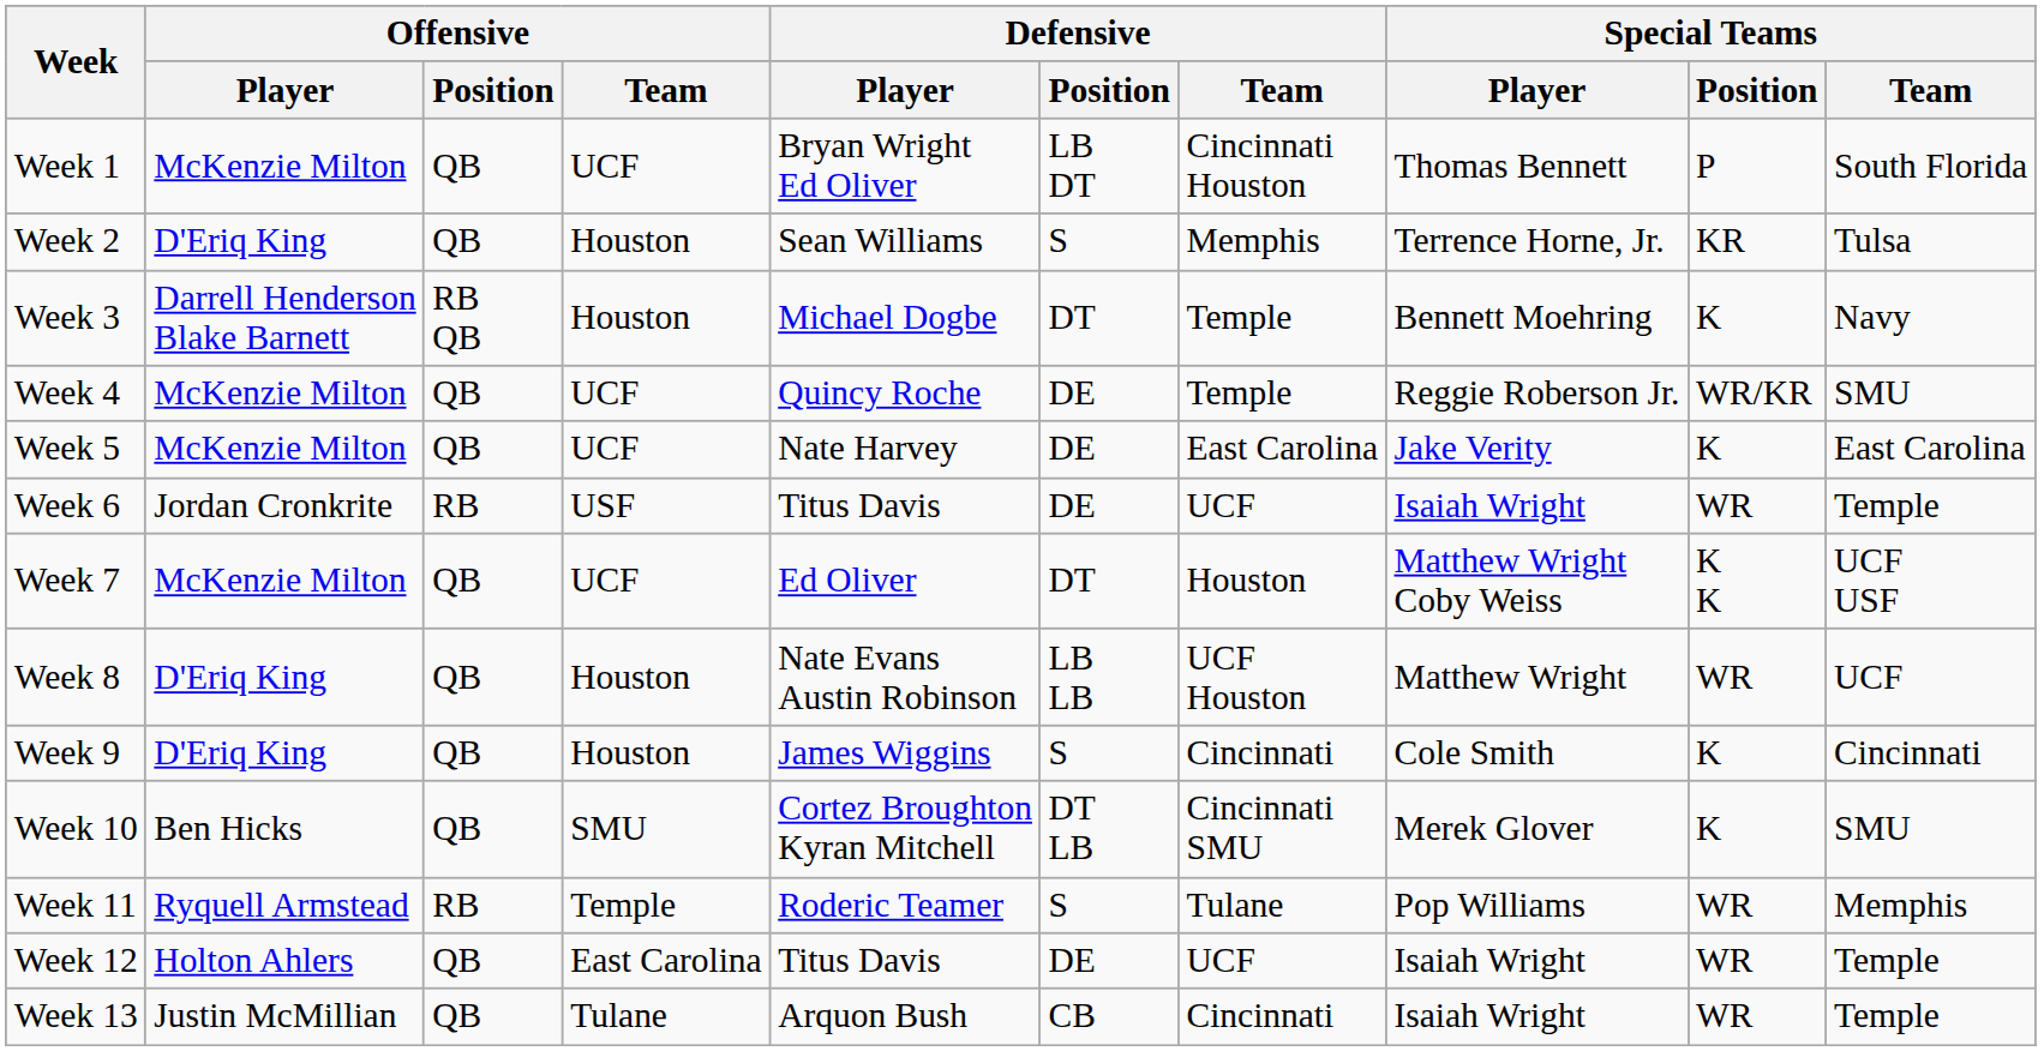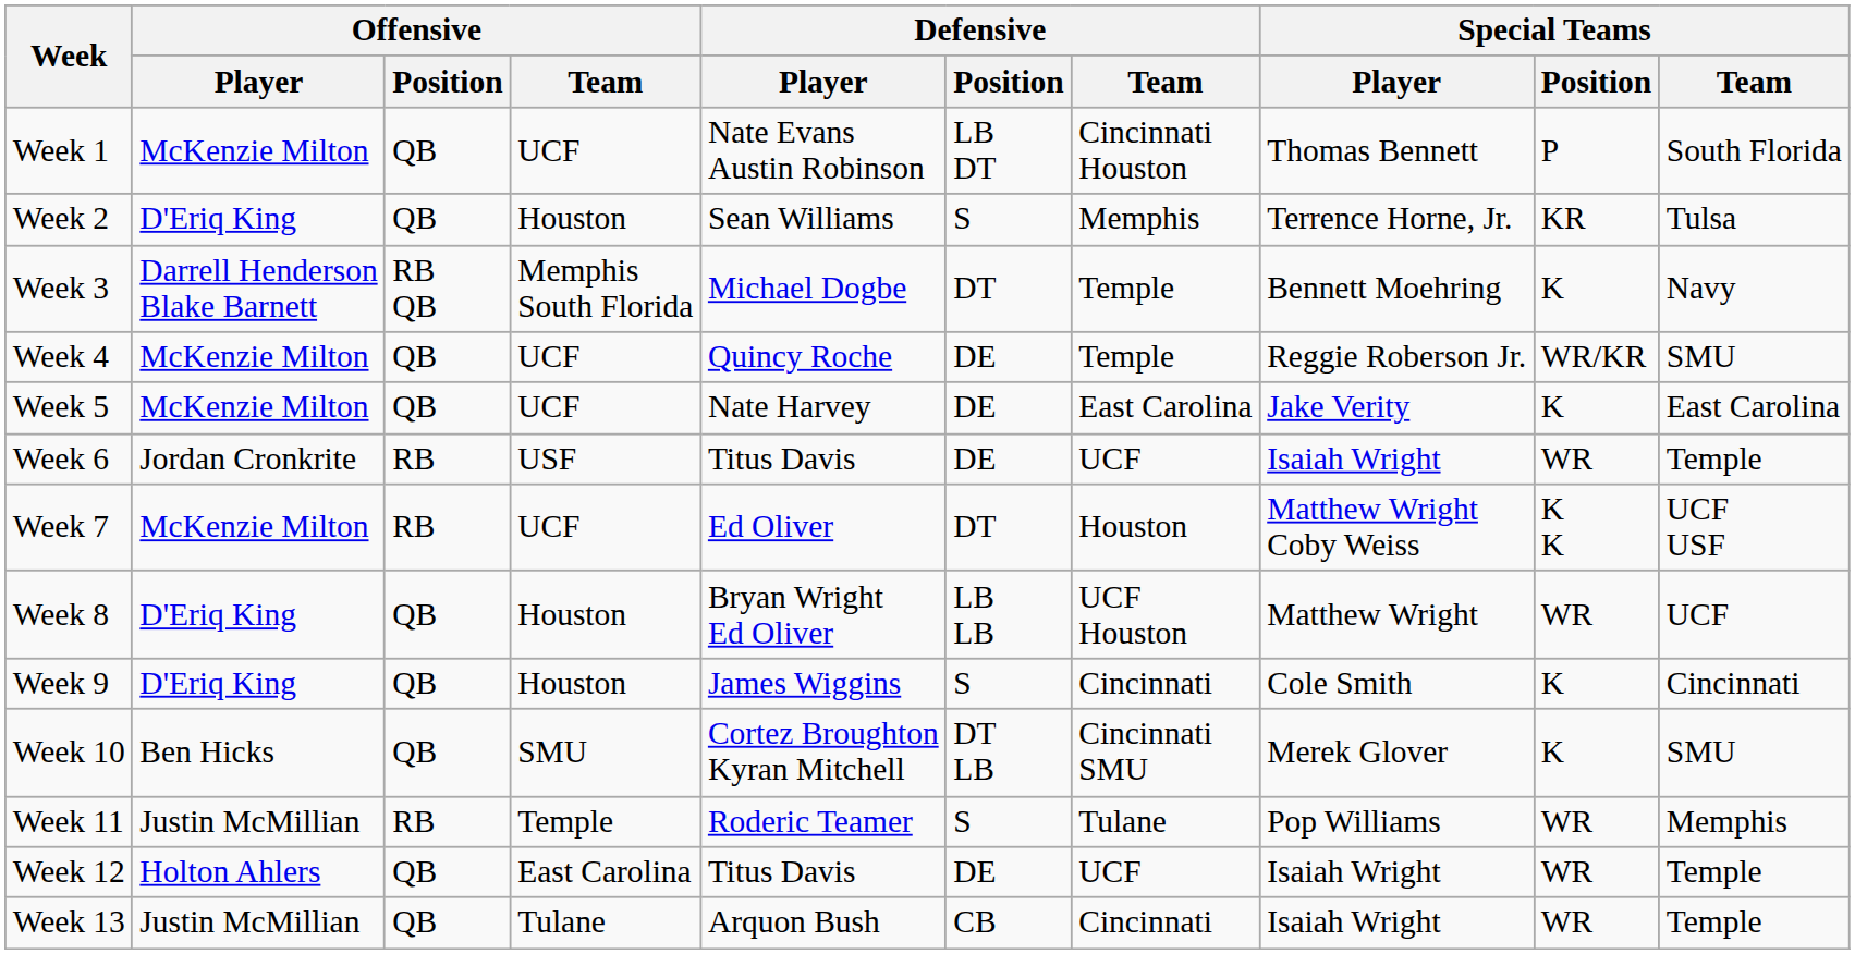 <table class="wikitable">
 <tr>
 <th rowspan="2">Week</th>
 <th colspan="3">Offensive</th>
 <th colspan="3">Defensive</th>
 <th colspan="3">Special Teams</th>
 </tr>
 <tr>
 <th>Player</th>
 <th>Position</th>
 <th>Team</th>
 <th>Player</th>
 <th>Position</th>
 <th>Team</th>
 <th>Player</th>
 <th>Position</th>
 <th>Team</th>
 </tr>
 <tr>
 <td>Week 1</td>
 <td><a href='#'>McKenzie Milton</a></td>
 <td>QB</td>
 <td>UCF</td>
-<td>Bryan Wright<br><a href='#'>Ed Oliver</a></td>
+<td>Nate Evans<br>Austin Robinson</td>
 <td>LB<br>DT</td>
 <td>Cincinnati<br>Houston</td>
 <td>Thomas Bennett</td>
 <td>P</td>
 <td>South Florida</td>
 </tr>
 <tr>
 <td>Week 2</td>
 <td><a href='#'>D'Eriq King</a></td>
 <td>QB</td>
 <td>Houston</td>
 <td>Sean Williams</td>
 <td>S</td>
 <td>Memphis</td>
 <td>Terrence Horne, Jr.</td>
 <td>KR</td>
 <td>Tulsa</td>
 </tr>
 <tr>
 <td>Week 3</td>
 <td><a href='#'>Darrell Henderson</a><br><a href='#'>Blake Barnett</a></td>
 <td>RB<br>QB</td>
-<td>Houston</td>
+<td>Memphis<br>South Florida</td>
 <td><a href='#'>Michael Dogbe</a></td>
 <td>DT</td>
 <td>Temple</td>
 <td>Bennett Moehring</td>
 <td>K</td>
 <td>Navy</td>
 </tr>
 <tr>
 <td>Week 4</td>
 <td><a href='#'>McKenzie Milton</a></td>
 <td>QB</td>
 <td>UCF</td>
 <td><a href='#'>Quincy Roche</a></td>
 <td>DE</td>
 <td>Temple</td>
 <td>Reggie Roberson Jr.</td>
 <td>WR/KR</td>
 <td>SMU</td>
 </tr>
 <tr>
 <td>Week 5</td>
 <td><a href='#'>McKenzie Milton</a></td>
 <td>QB</td>
 <td>UCF</td>
 <td>Nate Harvey</td>
 <td>DE</td>
 <td>East Carolina</td>
 <td><a href='#'>Jake Verity</a></td>
 <td>K</td>
 <td>East Carolina</td>
 </tr>
 <tr>
 <td>Week 6</td>
 <td>Jordan Cronkrite</td>
 <td>RB</td>
 <td>USF</td>
 <td>Titus Davis</td>
 <td>DE</td>
 <td>UCF</td>
 <td><a href='#'>Isaiah Wright</a></td>
 <td>WR</td>
 <td>Temple</td>
 </tr>
 <tr>
 <td>Week 7</td>
 <td><a href='#'>McKenzie Milton</a></td>
-<td>QB</td>
+<td>RB</td>
 <td>UCF</td>
 <td><a href='#'>Ed Oliver</a></td>
 <td>DT</td>
 <td>Houston</td>
 <td><a href='#'>Matthew Wright</a><br>Coby Weiss</td>
 <td>K<br>K</td>
 <td>UCF<br>USF</td>
 </tr>
 <tr>
 <td>Week 8</td>
 <td><a href='#'>D'Eriq King</a></td>
 <td>QB</td>
 <td>Houston</td>
-<td>Nate Evans<br>Austin Robinson</td>
+<td>Bryan Wright<br><a href='#'>Ed Oliver</a></td>
 <td>LB<br>LB</td>
 <td>UCF<br>Houston</td>
 <td>Matthew Wright</td>
 <td>WR</td>
 <td>UCF</td>
 </tr>
 <tr>
 <td>Week 9</td>
 <td><a href='#'>D'Eriq King</a></td>
 <td>QB</td>
 <td>Houston</td>
 <td><a href='#'>James Wiggins</a></td>
 <td>S</td>
 <td>Cincinnati</td>
 <td>Cole Smith</td>
 <td>K</td>
 <td>Cincinnati</td>
 </tr>
 <tr>
 <td>Week 10</td>
 <td>Ben Hicks</td>
 <td>QB</td>
 <td>SMU</td>
 <td><a href='#'>Cortez Broughton</a><br>Kyran Mitchell</td>
 <td>DT<br>LB</td>
 <td>Cincinnati<br>SMU</td>
 <td>Merek Glover</td>
 <td>K</td>
 <td>SMU</td>
 </tr>
 <tr>
 <td>Week 11</td>
-<td><a href='#'>Ryquell Armstead</a></td>
+<td>Justin McMillian</td>
 <td>RB</td>
 <td>Temple</td>
 <td><a href='#'>Roderic Teamer</a></td>
 <td>S</td>
 <td>Tulane</td>
 <td>Pop Williams</td>
 <td>WR</td>
 <td>Memphis</td>
 </tr>
 <tr>
 <td>Week 12</td>
 <td><a href='#'>Holton Ahlers</a></td>
 <td>QB</td>
 <td>East Carolina</td>
 <td>Titus Davis</td>
 <td>DE</td>
 <td>UCF</td>
 <td>Isaiah Wright</td>
 <td>WR</td>
 <td>Temple</td>
 </tr>
 <tr>
 <td>Week 13</td>
 <td>Justin McMillian</td>
 <td>QB</td>
 <td>Tulane</td>
 <td>Arquon Bush</td>
 <td>CB</td>
 <td>Cincinnati</td>
 <td>Isaiah Wright</td>
 <td>WR</td>
 <td>Temple</td>
 </tr>
 <tr>
 </tr>
 </table>
